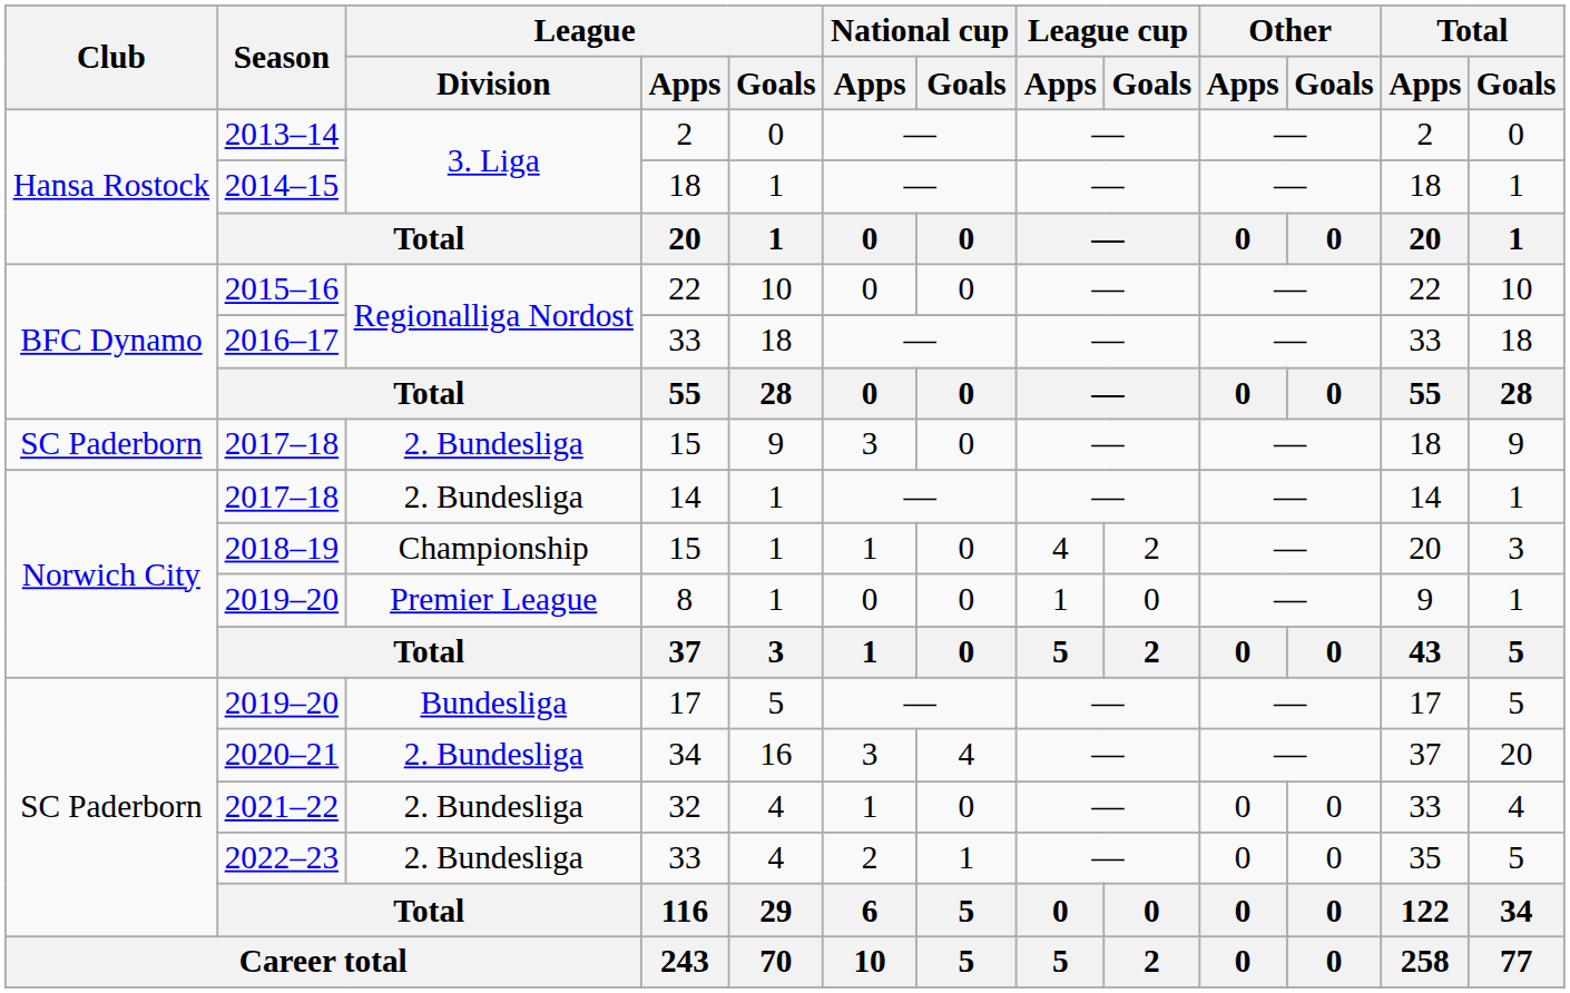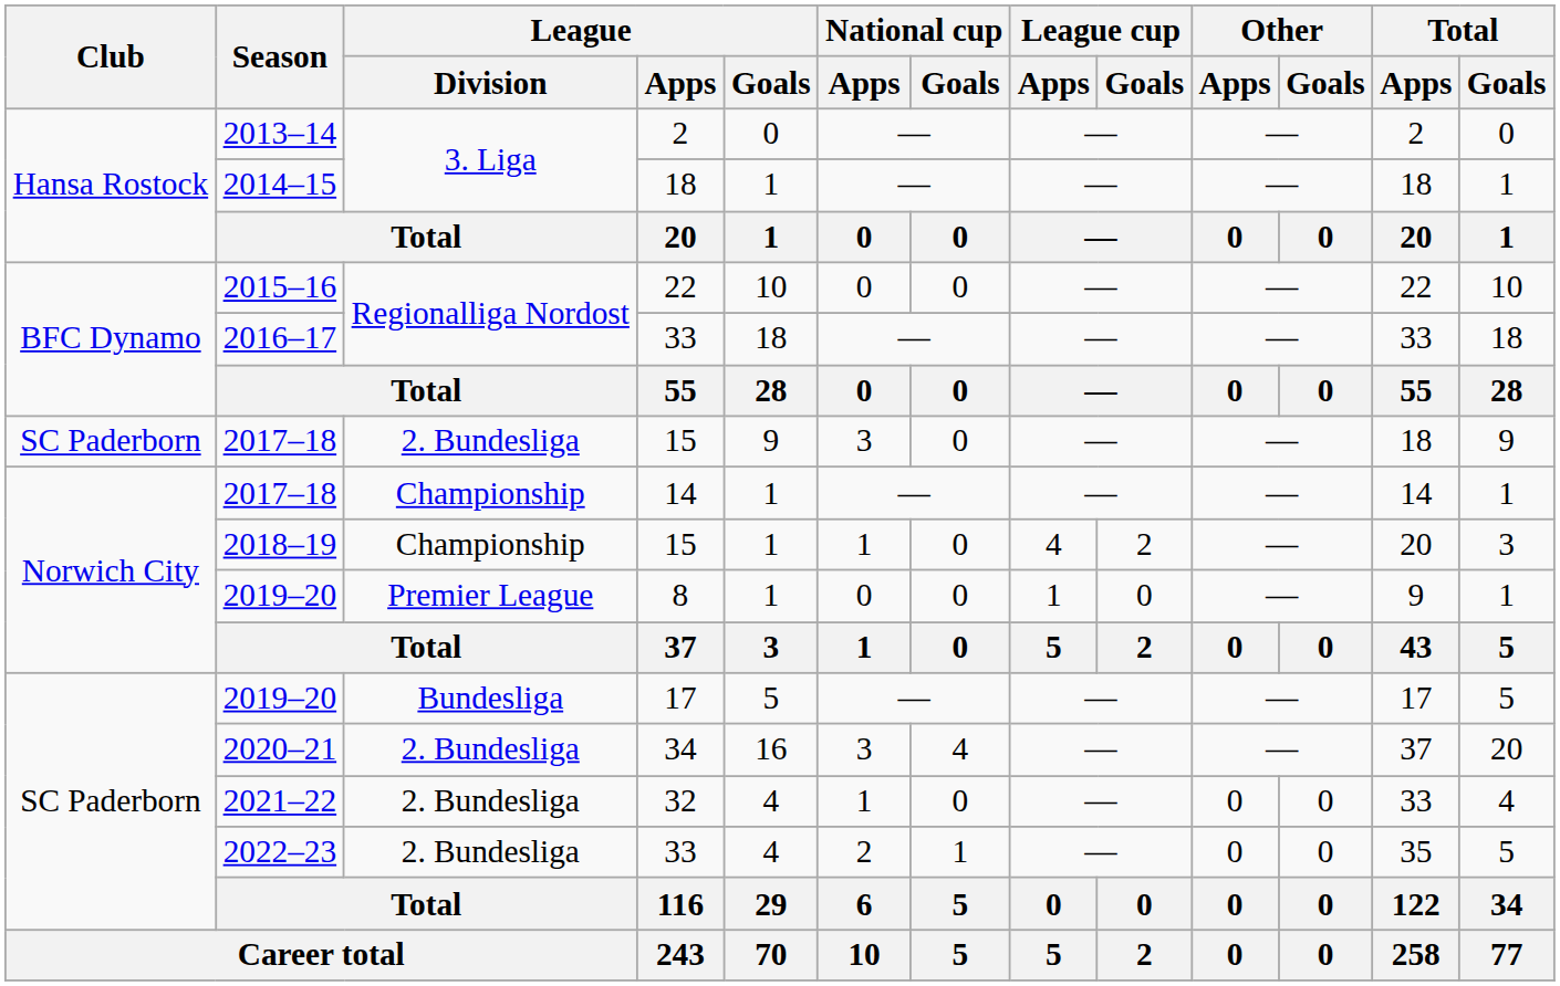 <table class="wikitable" style="text-align:center">
 <tr>
 <th rowspan="2">Club</th>
 <th rowspan="2">Season</th>
 <th colspan="3">League</th>
 <th colspan="2">National cup</th>
 <th colspan="2">League cup</th>
 <th colspan="2">Other</th>
 <th colspan="2">Total</th>
 </tr>
 <tr>
 <th>Division</th>
 <th>Apps</th>
 <th>Goals</th>
 <th>Apps</th>
 <th>Goals</th>
 <th>Apps</th>
 <th>Goals</th>
 <th>Apps</th>
 <th>Goals</th>
 <th>Apps</th>
 <th>Goals</th>
 </tr>
 <tr>
 <td rowspan="3"><a href='#'>Hansa Rostock</a></td>
 <td><a href='#'>2013–14</a></td>
 <td rowspan="2"><a href='#'>3. Liga</a></td>
 <td>2</td>
 <td>0</td>
 <td colspan="2">—</td>
 <td colspan="2">—</td>
 <td colspan="2">—</td>
 <td>2</td>
 <td>0</td>
 </tr>
 <tr>
 <td><a href='#'>2014–15</a></td>
 <td>18</td>
 <td>1</td>
 <td colspan="2">—</td>
 <td colspan="2">—</td>
 <td colspan="2">—</td>
 <td>18</td>
 <td>1</td>
 </tr>
 <tr>
 <th colspan="2">Total</th>
 <th>20</th>
 <th>1</th>
 <th>0</th>
 <th>0</th>
 <th colspan="2">—</th>
 <th>0</th>
 <th>0</th>
 <th>20</th>
 <th>1</th>
 </tr>
 <tr>
 <td rowspan="3"><a href='#'>BFC Dynamo</a></td>
 <td><a href='#'>2015–16</a></td>
 <td rowspan="2"><a href='#'>Regionalliga Nordost</a></td>
 <td>22</td>
 <td>10</td>
 <td>0</td>
 <td>0</td>
 <td colspan="2">—</td>
 <td colspan="2">—</td>
 <td>22</td>
 <td>10</td>
 </tr>
 <tr>
 <td><a href='#'>2016–17</a></td>
 <td>33</td>
 <td>18</td>
 <td colspan="2">—</td>
 <td colspan="2">—</td>
 <td colspan="2">—</td>
 <td>33</td>
 <td>18</td>
 </tr>
 <tr>
 <th colspan="2">Total</th>
 <th>55</th>
 <th>28</th>
 <th>0</th>
 <th>0</th>
 <th colspan="2">—</th>
 <th>0</th>
 <th>0</th>
 <th>55</th>
 <th>28</th>
 </tr>
 <tr>
 <td><a href='#'>SC Paderborn</a></td>
 <td><a href='#'>2017–18</a></td>
 <td><a href='#'>2. Bundesliga</a></td>
 <td>15</td>
 <td>9</td>
 <td>3</td>
 <td>0</td>
 <td colspan="2">—</td>
 <td colspan="2">—</td>
 <td>18</td>
 <td>9</td>
 </tr>
 <tr>
 <td rowspan="4"><a href='#'>Norwich City</a></td>
 <td><a href='#'>2017–18</a></td>
-<td>2. Bundesliga</td>
+<td><a href='#'>Championship</a></td>
 <td>14</td>
 <td>1</td>
 <td colspan="2">—</td>
 <td colspan="2">—</td>
 <td colspan="2">—</td>
 <td>14</td>
 <td>1</td>
 </tr>
 <tr>
 <td><a href='#'>2018–19</a></td>
 <td>Championship</td>
 <td>15</td>
 <td>1</td>
 <td>1</td>
 <td>0</td>
 <td>4</td>
 <td>2</td>
 <td colspan="2">—</td>
 <td>20</td>
 <td>3</td>
 </tr>
 <tr>
 <td><a href='#'>2019–20</a></td>
 <td><a href='#'>Premier League</a></td>
 <td>8</td>
 <td>1</td>
 <td>0</td>
 <td>0</td>
 <td>1</td>
 <td>0</td>
 <td colspan="2">—</td>
 <td>9</td>
 <td>1</td>
 </tr>
 <tr>
 <th colspan="2">Total</th>
 <th>37</th>
 <th>3</th>
 <th>1</th>
 <th>0</th>
 <th>5</th>
 <th>2</th>
 <th>0</th>
 <th>0</th>
 <th>43</th>
 <th>5</th>
 </tr>
 <tr>
 <td rowspan="5">SC Paderborn</td>
 <td><a href='#'>2019–20</a></td>
 <td><a href='#'>Bundesliga</a></td>
 <td>17</td>
 <td>5</td>
 <td colspan="2">—</td>
 <td colspan="2">—</td>
 <td colspan="2">—</td>
 <td>17</td>
 <td>5</td>
 </tr>
 <tr>
 <td><a href='#'>2020–21</a></td>
 <td><a href='#'>2. Bundesliga</a></td>
 <td>34</td>
 <td>16</td>
 <td>3</td>
 <td>4</td>
 <td colspan="2">—</td>
 <td colspan="2">—</td>
 <td>37</td>
 <td>20</td>
 </tr>
 <tr>
 <td><a href='#'>2021–22</a></td>
 <td>2. Bundesliga</td>
 <td>32</td>
 <td>4</td>
 <td>1</td>
 <td>0</td>
 <td colspan="2">—</td>
 <td>0</td>
 <td>0</td>
 <td>33</td>
 <td>4</td>
 </tr>
 <tr>
 <td><a href='#'>2022–23</a></td>
 <td>2. Bundesliga</td>
 <td>33</td>
 <td>4</td>
 <td>2</td>
 <td>1</td>
 <td colspan="2">—</td>
 <td>0</td>
 <td>0</td>
 <td>35</td>
 <td>5</td>
 </tr>
 <tr>
 <th colspan="2">Total</th>
 <th>116</th>
 <th>29</th>
 <th>6</th>
 <th>5</th>
 <th>0</th>
 <th>0</th>
 <th>0</th>
 <th>0</th>
 <th>122</th>
 <th>34</th>
 </tr>
 <tr>
 <th colspan="3">Career total</th>
 <th>243</th>
 <th>70</th>
 <th>10</th>
 <th>5</th>
 <th>5</th>
 <th>2</th>
 <th>0</th>
 <th>0</th>
 <th>258</th>
 <th>77</th>
 </tr>
 </table>
